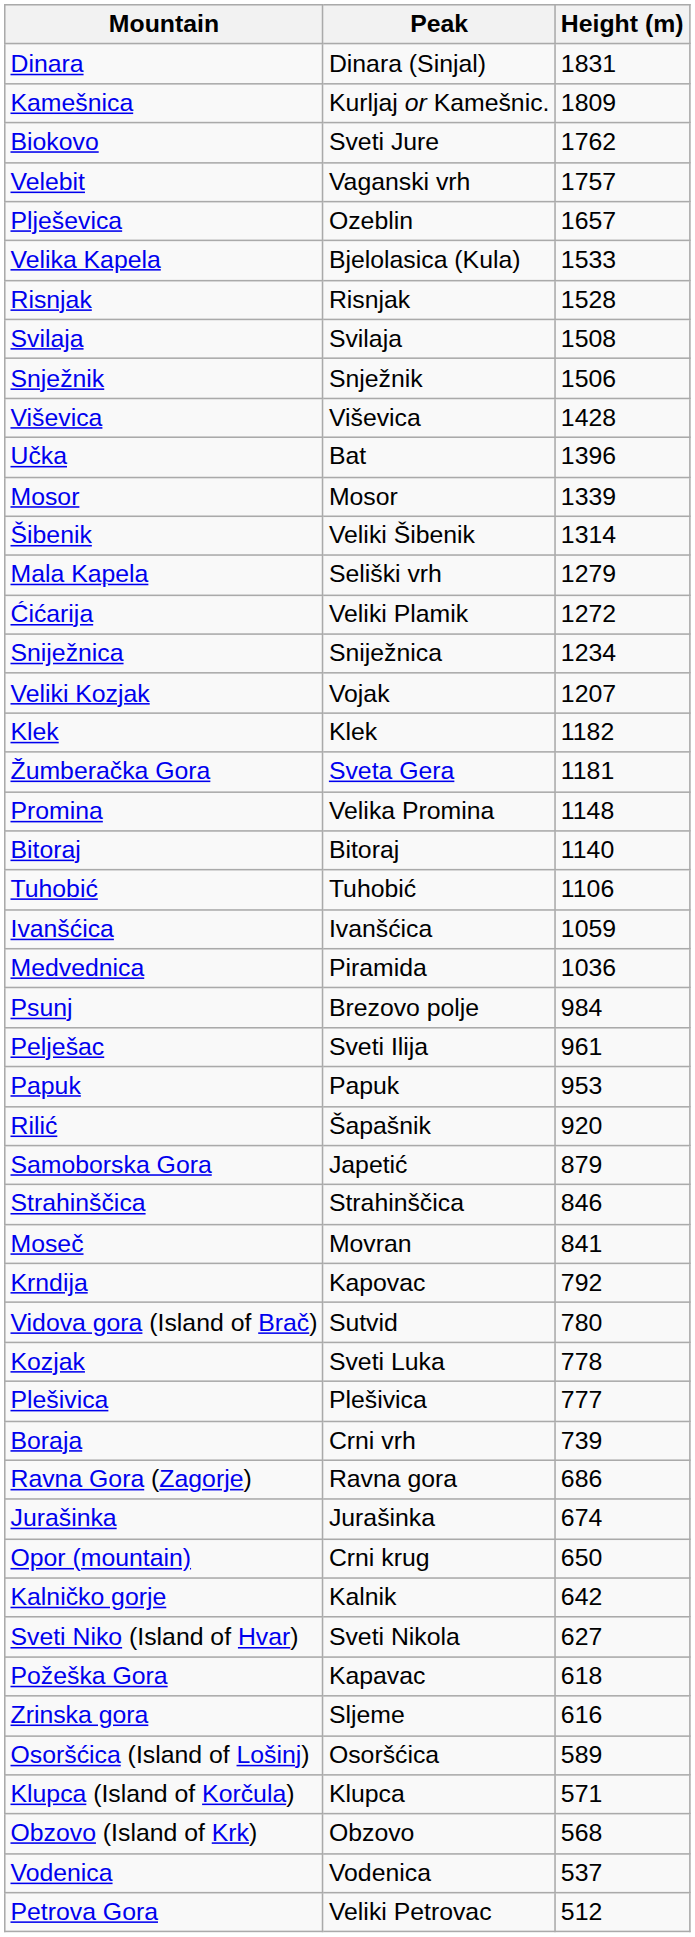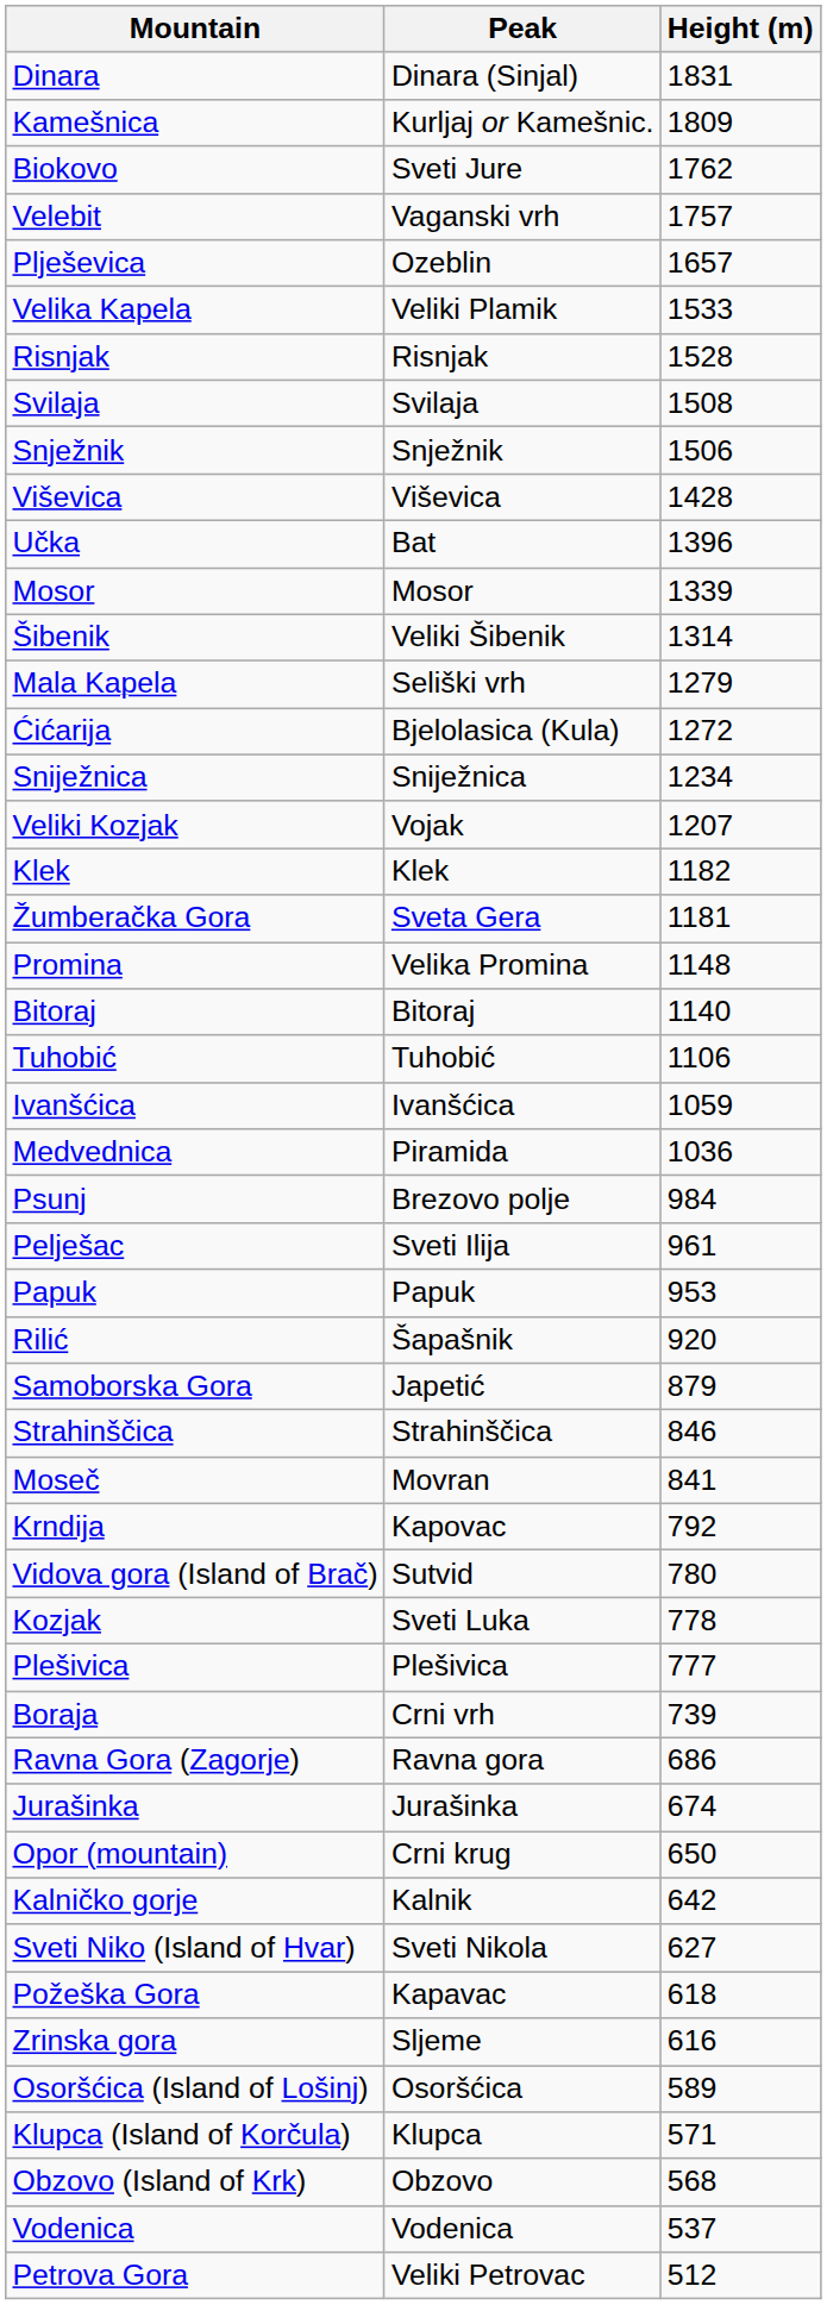 <table class="wikitable">
 <tr>
 <th>Mountain</th>
 <th>Peak</th>
 <th>Height (m)</th>
 </tr>
 <tr>
 <td><a href='#'>Dinara</a></td>
 <td>Dinara (Sinjal)</td>
 <td>1831</td>
 </tr>
 <tr>
 <td><a href='#'>Kamešnica</a></td>
 <td>Kurljaj <em>or</em> Kamešnic. </td>
 <td>1809</td>
 </tr>
 <tr>
 <td><a href='#'>Biokovo</a></td>
 <td>Sveti Jure</td>
 <td>1762</td>
 </tr>
 <tr>
 <td><a href='#'>Velebit</a></td>
 <td>Vaganski vrh</td>
 <td>1757</td>
 </tr>
 <tr>
 <td><a href='#'>Plješevica</a></td>
 <td>Ozeblin</td>
 <td>1657</td>
 </tr>
 <tr>
 <td><a href='#'>Velika Kapela</a></td>
-<td>Bjelolasica (Kula)</td>
+<td>Veliki Plamik</td>
 <td>1533</td>
 </tr>
 <tr>
 <td><a href='#'>Risnjak</a></td>
 <td>Risnjak</td>
 <td>1528</td>
 </tr>
 <tr>
 <td><a href='#'>Svilaja</a></td>
 <td>Svilaja</td>
 <td>1508</td>
 </tr>
 <tr>
 <td><a href='#'>Snježnik</a></td>
 <td>Snježnik</td>
 <td>1506</td>
 </tr>
 <tr>
 <td><a href='#'>Viševica</a></td>
 <td>Viševica</td>
 <td>1428</td>
 </tr>
 <tr>
 <td><a href='#'>Učka</a></td>
 <td>Bat</td>
 <td>1396</td>
 </tr>
 <tr>
 <td><a href='#'>Mosor</a></td>
 <td>Mosor</td>
 <td>1339</td>
 </tr>
 <tr>
 <td><a href='#'>Šibenik</a></td>
 <td>Veliki Šibenik</td>
 <td>1314</td>
 </tr>
 <tr>
 <td><a href='#'>Mala Kapela</a></td>
 <td>Seliški vrh</td>
 <td>1279</td>
 </tr>
 <tr>
 <td><a href='#'>Ćićarija</a></td>
-<td>Veliki Plamik</td>
+<td>Bjelolasica (Kula)</td>
 <td>1272</td>
 </tr>
 <tr>
 <td><a href='#'>Sniježnica</a></td>
 <td>Sniježnica</td>
 <td>1234</td>
 </tr>
 <tr>
 <td><a href='#'>Veliki Kozjak</a></td>
 <td>Vojak</td>
 <td>1207</td>
 </tr>
 <tr>
 <td><a href='#'>Klek</a></td>
 <td>Klek</td>
 <td>1182</td>
 </tr>
 <tr>
 <td><a href='#'>Žumberačka Gora</a></td>
 <td><a href='#'>Sveta Gera</a></td>
 <td>1181</td>
 </tr>
 <tr>
 <td><a href='#'>Promina</a></td>
 <td>Velika Promina</td>
 <td>1148</td>
 </tr>
 <tr>
 <td><a href='#'>Bitoraj</a></td>
 <td>Bitoraj</td>
 <td>1140</td>
 </tr>
 <tr>
 <td><a href='#'>Tuhobić</a></td>
 <td>Tuhobić</td>
 <td>1106</td>
 </tr>
 <tr>
 <td><a href='#'>Ivanšćica</a></td>
 <td>Ivanšćica</td>
 <td>1059</td>
 </tr>
 <tr>
 <td><a href='#'>Medvednica</a></td>
 <td>Piramida</td>
 <td>1036</td>
 </tr>
 <tr>
 <td><a href='#'>Psunj</a></td>
 <td>Brezovo polje</td>
 <td>984</td>
 </tr>
 <tr>
 <td><a href='#'>Pelješac</a></td>
 <td>Sveti Ilija</td>
 <td>961</td>
 </tr>
 <tr>
 <td><a href='#'>Papuk</a></td>
 <td>Papuk</td>
 <td>953</td>
 </tr>
 <tr>
 <td><a href='#'>Rilić</a></td>
 <td>Šapašnik</td>
 <td>920</td>
 </tr>
 <tr>
 <td><a href='#'>Samoborska Gora</a></td>
 <td>Japetić</td>
 <td>879</td>
 </tr>
 <tr>
 <td><a href='#'>Strahinščica</a></td>
 <td>Strahinščica</td>
 <td>846</td>
 </tr>
 <tr>
 <td><a href='#'>Moseč</a></td>
 <td>Movran</td>
 <td>841</td>
 </tr>
 <tr>
 <td><a href='#'>Krndija</a></td>
 <td>Kapovac</td>
 <td>792</td>
 </tr>
 <tr>
 <td><a href='#'>Vidova gora</a> (Island of <a href='#'>Brač</a>)</td>
 <td>Sutvid</td>
 <td>780</td>
 </tr>
 <tr>
 <td><a href='#'>Kozjak</a></td>
 <td>Sveti Luka</td>
 <td>778</td>
 </tr>
 <tr>
 <td><a href='#'>Plešivica</a></td>
 <td>Plešivica</td>
 <td>777</td>
 </tr>
 <tr>
 <td><a href='#'>Boraja</a></td>
 <td>Crni vrh</td>
 <td>739</td>
 </tr>
 <tr>
 <td><a href='#'>Ravna Gora</a> (<a href='#'>Zagorje</a>)</td>
 <td>Ravna gora</td>
 <td>686</td>
 </tr>
 <tr>
 <td><a href='#'>Jurašinka</a></td>
 <td>Jurašinka</td>
 <td>674</td>
 </tr>
 <tr>
 <td><a href='#'>Opor (mountain)</a></td>
 <td>Crni krug</td>
 <td>650</td>
 </tr>
 <tr>
 <td><a href='#'>Kalničko gorje</a></td>
 <td>Kalnik</td>
 <td>642</td>
 </tr>
 <tr>
 <td><a href='#'>Sveti Niko</a> (Island of <a href='#'>Hvar</a>)</td>
 <td>Sveti Nikola</td>
 <td>627</td>
 </tr>
 <tr>
 <td><a href='#'>Požeška Gora</a></td>
 <td>Kapavac</td>
 <td>618</td>
 </tr>
 <tr>
 <td><a href='#'>Zrinska gora</a></td>
 <td>Sljeme</td>
 <td>616</td>
 </tr>
 <tr>
 <td><a href='#'>Osoršćica</a> (Island of <a href='#'>Lošinj</a>)</td>
 <td>Osoršćica</td>
 <td>589</td>
 </tr>
 <tr>
 <td><a href='#'>Klupca</a> (Island of <a href='#'>Korčula</a>)</td>
 <td>Klupca</td>
 <td>571</td>
 </tr>
 <tr>
 <td><a href='#'>Obzovo</a> (Island of <a href='#'>Krk</a>)</td>
 <td>Obzovo</td>
 <td>568</td>
 </tr>
 <tr>
 <td><a href='#'>Vodenica</a></td>
 <td>Vodenica</td>
 <td>537</td>
 </tr>
 <tr>
 <td><a href='#'>Petrova Gora</a></td>
 <td>Veliki Petrovac</td>
 <td>512</td>
 </tr>
 </table>
